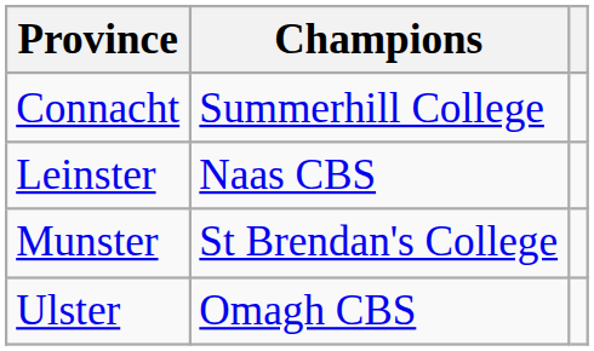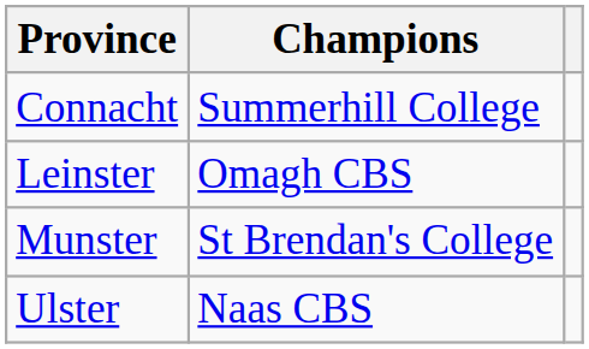 <table class="wikitable">
 <tr>
 <th>Province</th>
 <th>Champions</th>
 <th></th>
 </tr>
 <tr>
 <td><a href='#'>Connacht</a></td>
 <td><a href='#'>Summerhill College</a></td>
 <td></td>
 </tr>
 <tr>
 <td><a href='#'>Leinster</a></td>
-<td><a href='#'>Naas CBS</a></td>
+<td><a href='#'>Omagh CBS</a></td>
 <td></td>
 </tr>
 <tr>
 <td><a href='#'>Munster</a></td>
 <td><a href='#'>St Brendan's College</a></td>
 <td></td>
 </tr>
 <tr>
 <td><a href='#'>Ulster</a></td>
-<td><a href='#'>Omagh CBS</a></td>
+<td><a href='#'>Naas CBS</a></td>
 <td></td>
 </tr>
 </table>
